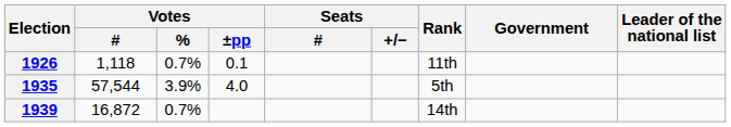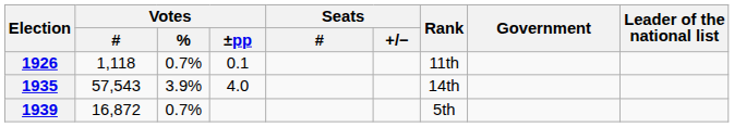 <table class="wikitable" style="text-align:center; line-height:16px;">
 <tr>
 <th rowspan="2" style="width:60px;">Election</th>
 <th colspan="3">Votes</th>
 <th colspan="2">Seats</th>
 <th rowspan="2" style="width:30px;">Rank</th>
 <th rowspan="2" style="width:145px;">Government</th>
 <th rowspan="2">Leader of the<br>national list</th>
 </tr>
 <tr>
 <th style="width:75px;">#</th>
 <th style="width:45px;">%</th>
 <th style="width:48px;">±<a href='#'>pp</a></th>
 <th style="width:100px;">#</th>
 <th style="width:40px;">+/−</th>
 </tr>
 <tr>
 <th><a href='#'>1926</a></th>
 <td>1,118</td>
 <td>0.7%</td>
 <td>0.1</td>
 <td></td>
 <td></td>
 <td>11th</td>
 <td></td>
 <td></td>
 </tr>
 <tr>
 <th><a href='#'>1935</a></th>
-<td>57,544</td>
+<td>57,543</td>
 <td>3.9%</td>
 <td>4.0</td>
 <td></td>
 <td></td>
-<td>5th</td>
+<td>14th</td>
 <td></td>
 <td></td>
 </tr>
 <tr>
 <th><a href='#'>1939</a></th>
 <td>16,872</td>
 <td>0.7%</td>
 <td></td>
 <td></td>
 <td></td>
-<td>14th</td>
+<td>5th</td>
 <td></td>
 <td></td>
 </tr>
 </table>
